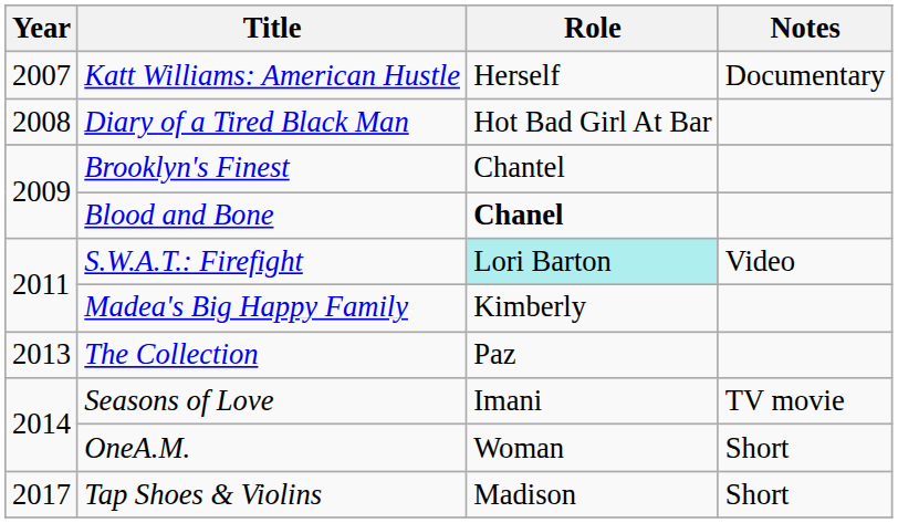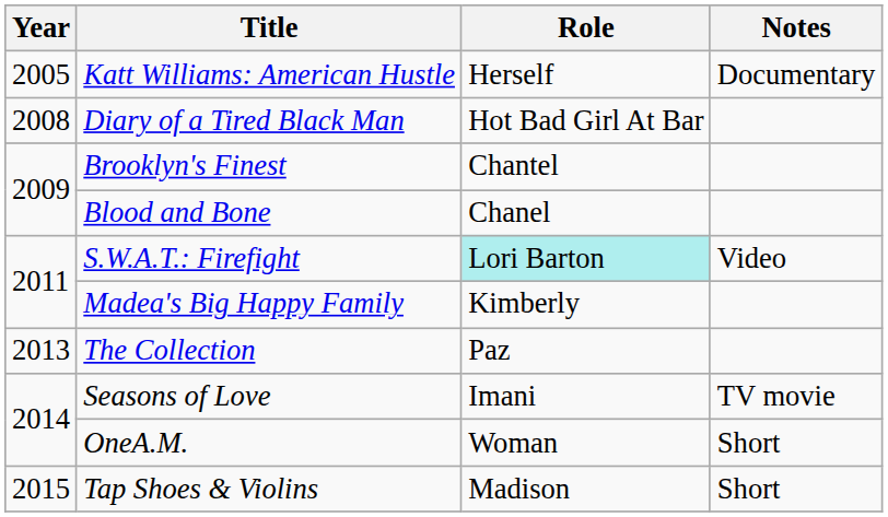 <table class="wikitable">
 <tr>
 <th>Year</th>
 <th>Title</th>
 <th>Role</th>
 <th>Notes</th>
 </tr>
 <tr>
-<td>2007</td>
+<td>2005</td>
 <td><em><a href='#'>Katt Williams: American Hustle</a></em></td>
 <td>Herself</td>
 <td>Documentary</td>
 </tr>
 <tr>
 <td>2008</td>
 <td><em><a href='#'>Diary of a Tired Black Man</a></em></td>
 <td>Hot Bad Girl At Bar</td>
 <td></td>
 </tr>
 <tr>
 <td rowspan="2">2009</td>
 <td><em><a href='#'>Brooklyn's Finest</a></em></td>
 <td>Chantel</td>
 <td></td>
 </tr>
 <tr>
 <td><em><a href='#'>Blood and Bone</a></em></td>
-<td><strong>Chanel</strong></td>
+<td>Chanel</td>
 <td></td>
 </tr>
 <tr>
 <td rowspan="2">2011</td>
 <td><em><a href='#'>S.W.A.T.: Firefight</a></em></td>
 <td style="background: paleturquoise;">Lori Barton</td>
 <td>Video</td>
 </tr>
 <tr>
 <td><em><a href='#'>Madea's Big Happy Family</a></em></td>
 <td>Kimberly</td>
 <td></td>
 </tr>
 <tr>
 <td>2013</td>
 <td><em><a href='#'>The Collection</a></em></td>
 <td>Paz</td>
 <td></td>
 </tr>
 <tr>
 <td rowspan="2">2014</td>
 <td><em>Seasons of Love</em></td>
 <td>Imani</td>
 <td>TV movie</td>
 </tr>
 <tr>
 <td><em>OneA.M.</em></td>
 <td>Woman</td>
 <td>Short</td>
 </tr>
 <tr>
-<td>2017</td>
+<td>2015</td>
 <td><em>Tap Shoes & Violins</em></td>
 <td>Madison</td>
 <td>Short</td>
 </tr>
 </table>
